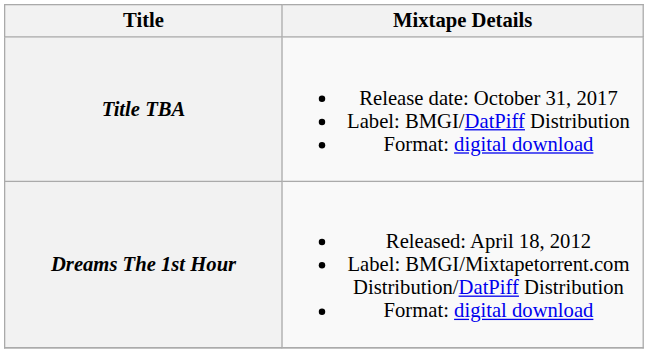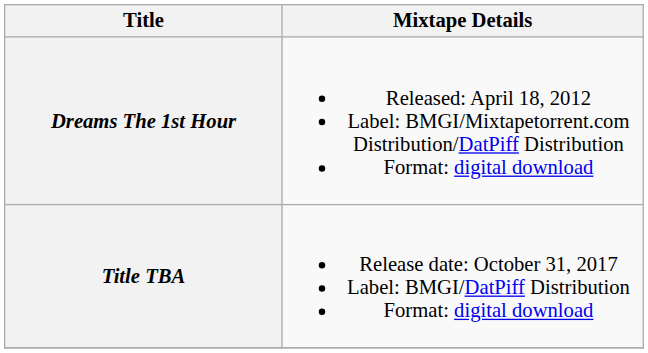 <table class="wikitable plainrowheaders" style="text-align:center;">
 <tr>
 <th scope="col" style="width:13em;">Title</th>
 <th scope="col" style="width:17em;">Mixtape Details</th>
 </tr>
 <tr>
+<th scope="row"><em>Dreams The 1st Hour</em></th>
+<td><br><ul><li>Released: April 18, 2012</li><li>Label: BMGI/Mixtapetorrent.com Distribution/<a href='#'>DatPiff</a> Distribution</li><li>Format: <a href='#'>digital download</a></li></ul></td>
+</tr>
+<tr>
 <th scope="row"><em>Title TBA</em></th>
 <td><br><ul><li>Release date: October 31, 2017</li><li>Label: BMGI/<a href='#'>DatPiff</a> Distribution</li><li>Format: <a href='#'>digital download</a></li></ul></td>
 </tr>
 <tr>
-<th scope="row"><em>Dreams The 1st Hour</em></th>
-<td><br><ul><li>Released: April 18, 2012</li><li>Label: BMGI/Mixtapetorrent.com Distribution/<a href='#'>DatPiff</a> Distribution</li><li>Format: <a href='#'>digital download</a></li></ul></td>
-</tr>
-<tr>
 </tr>
 </table>
